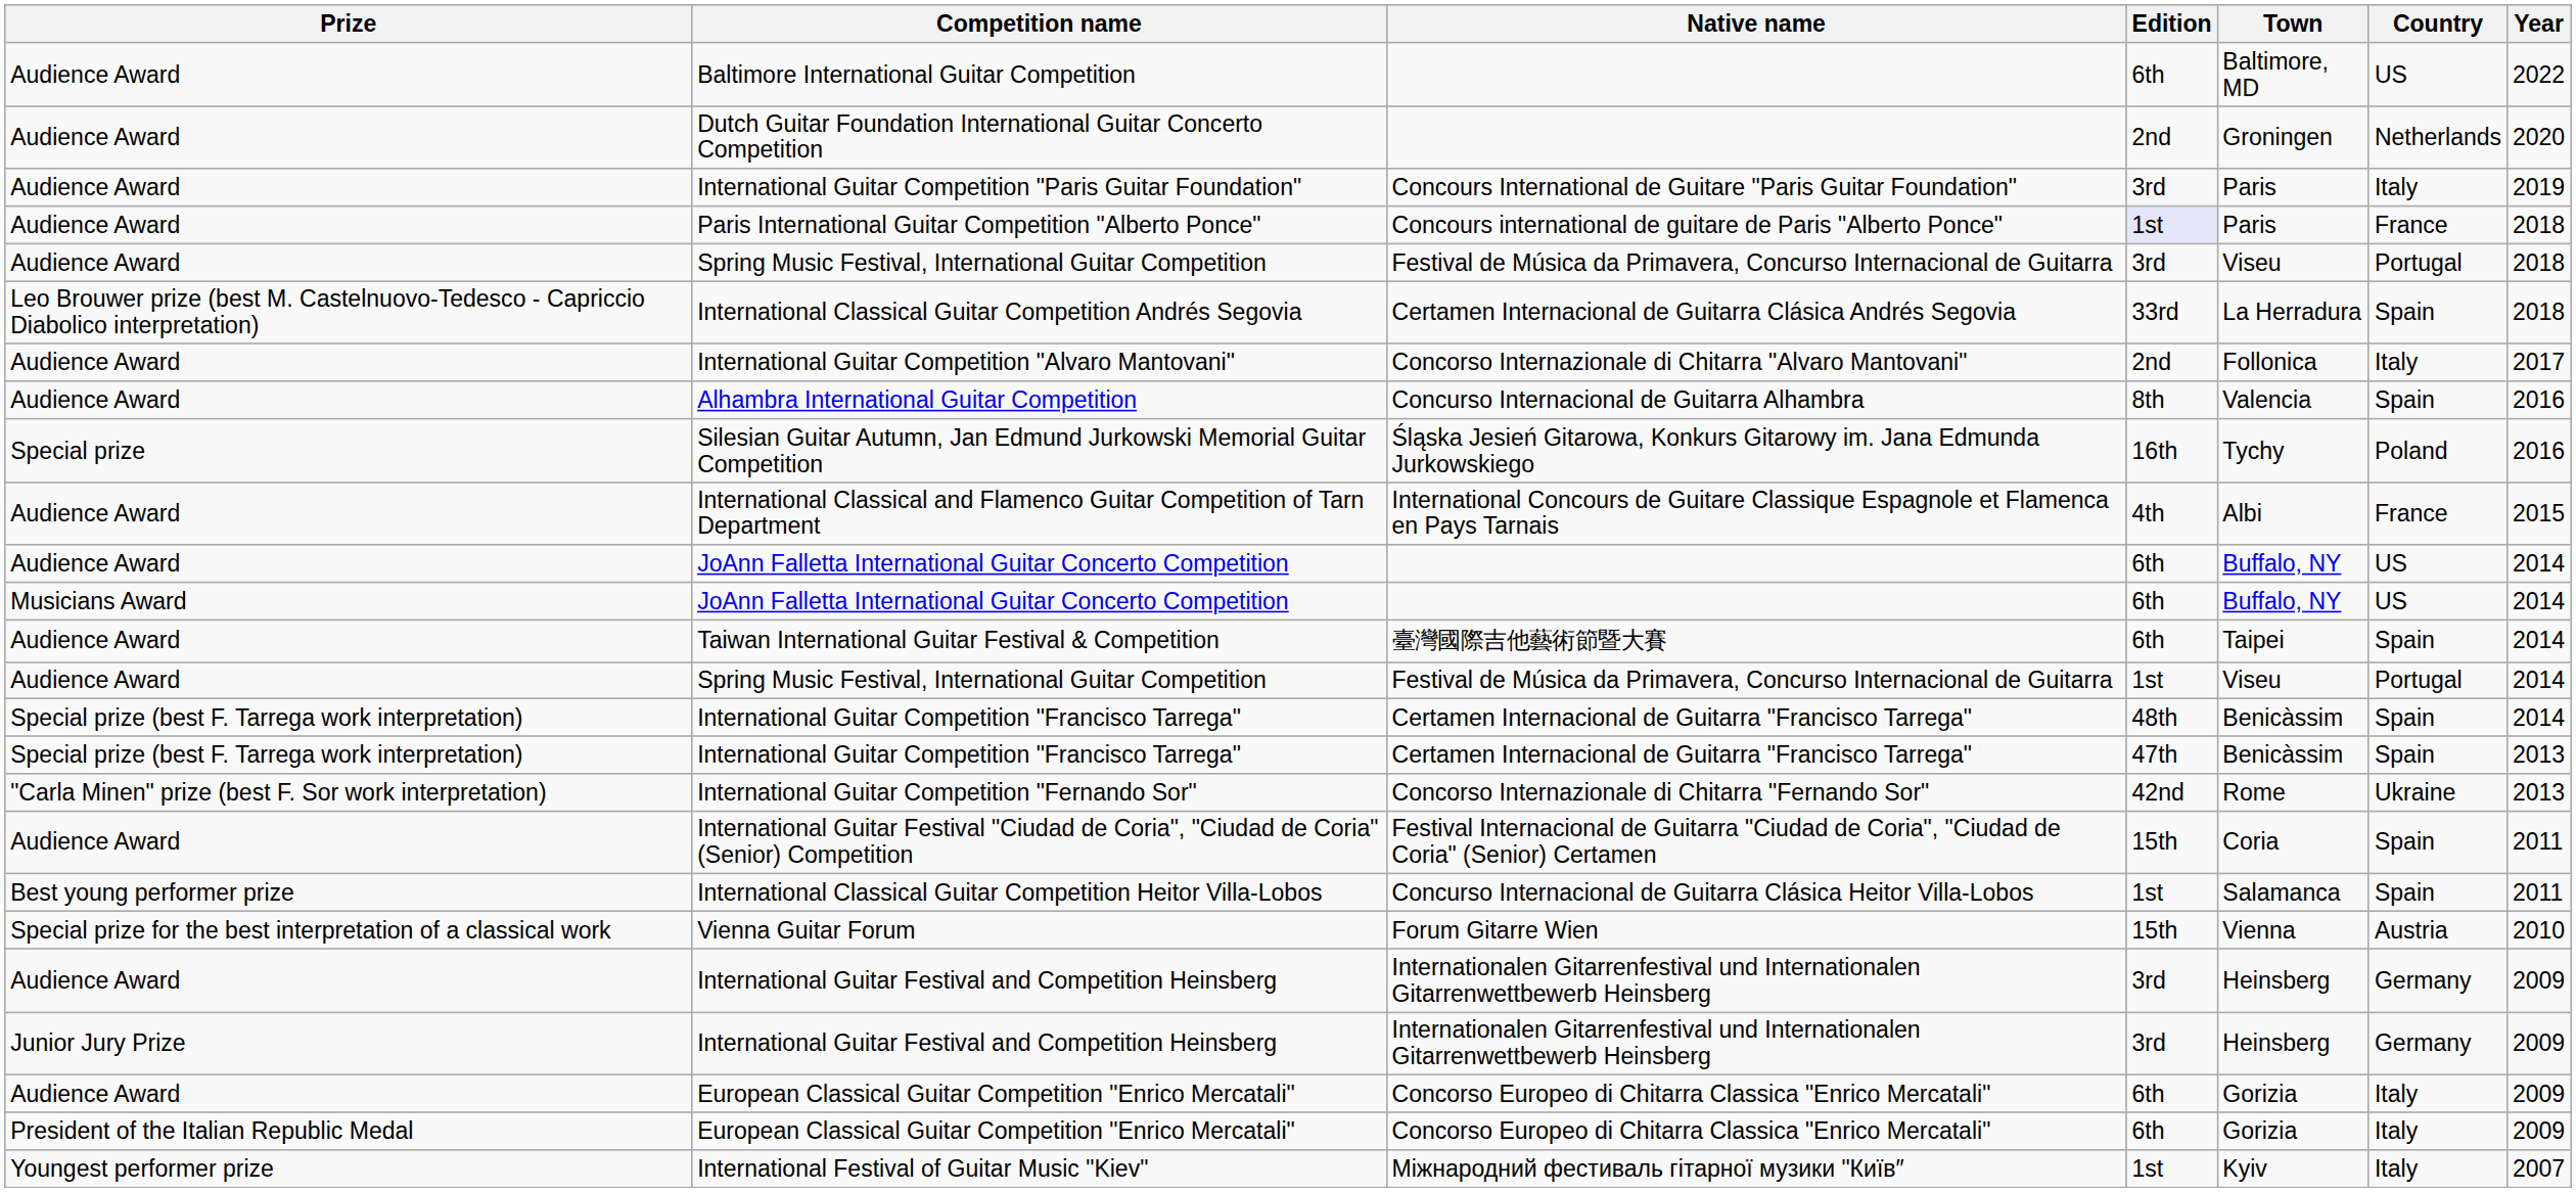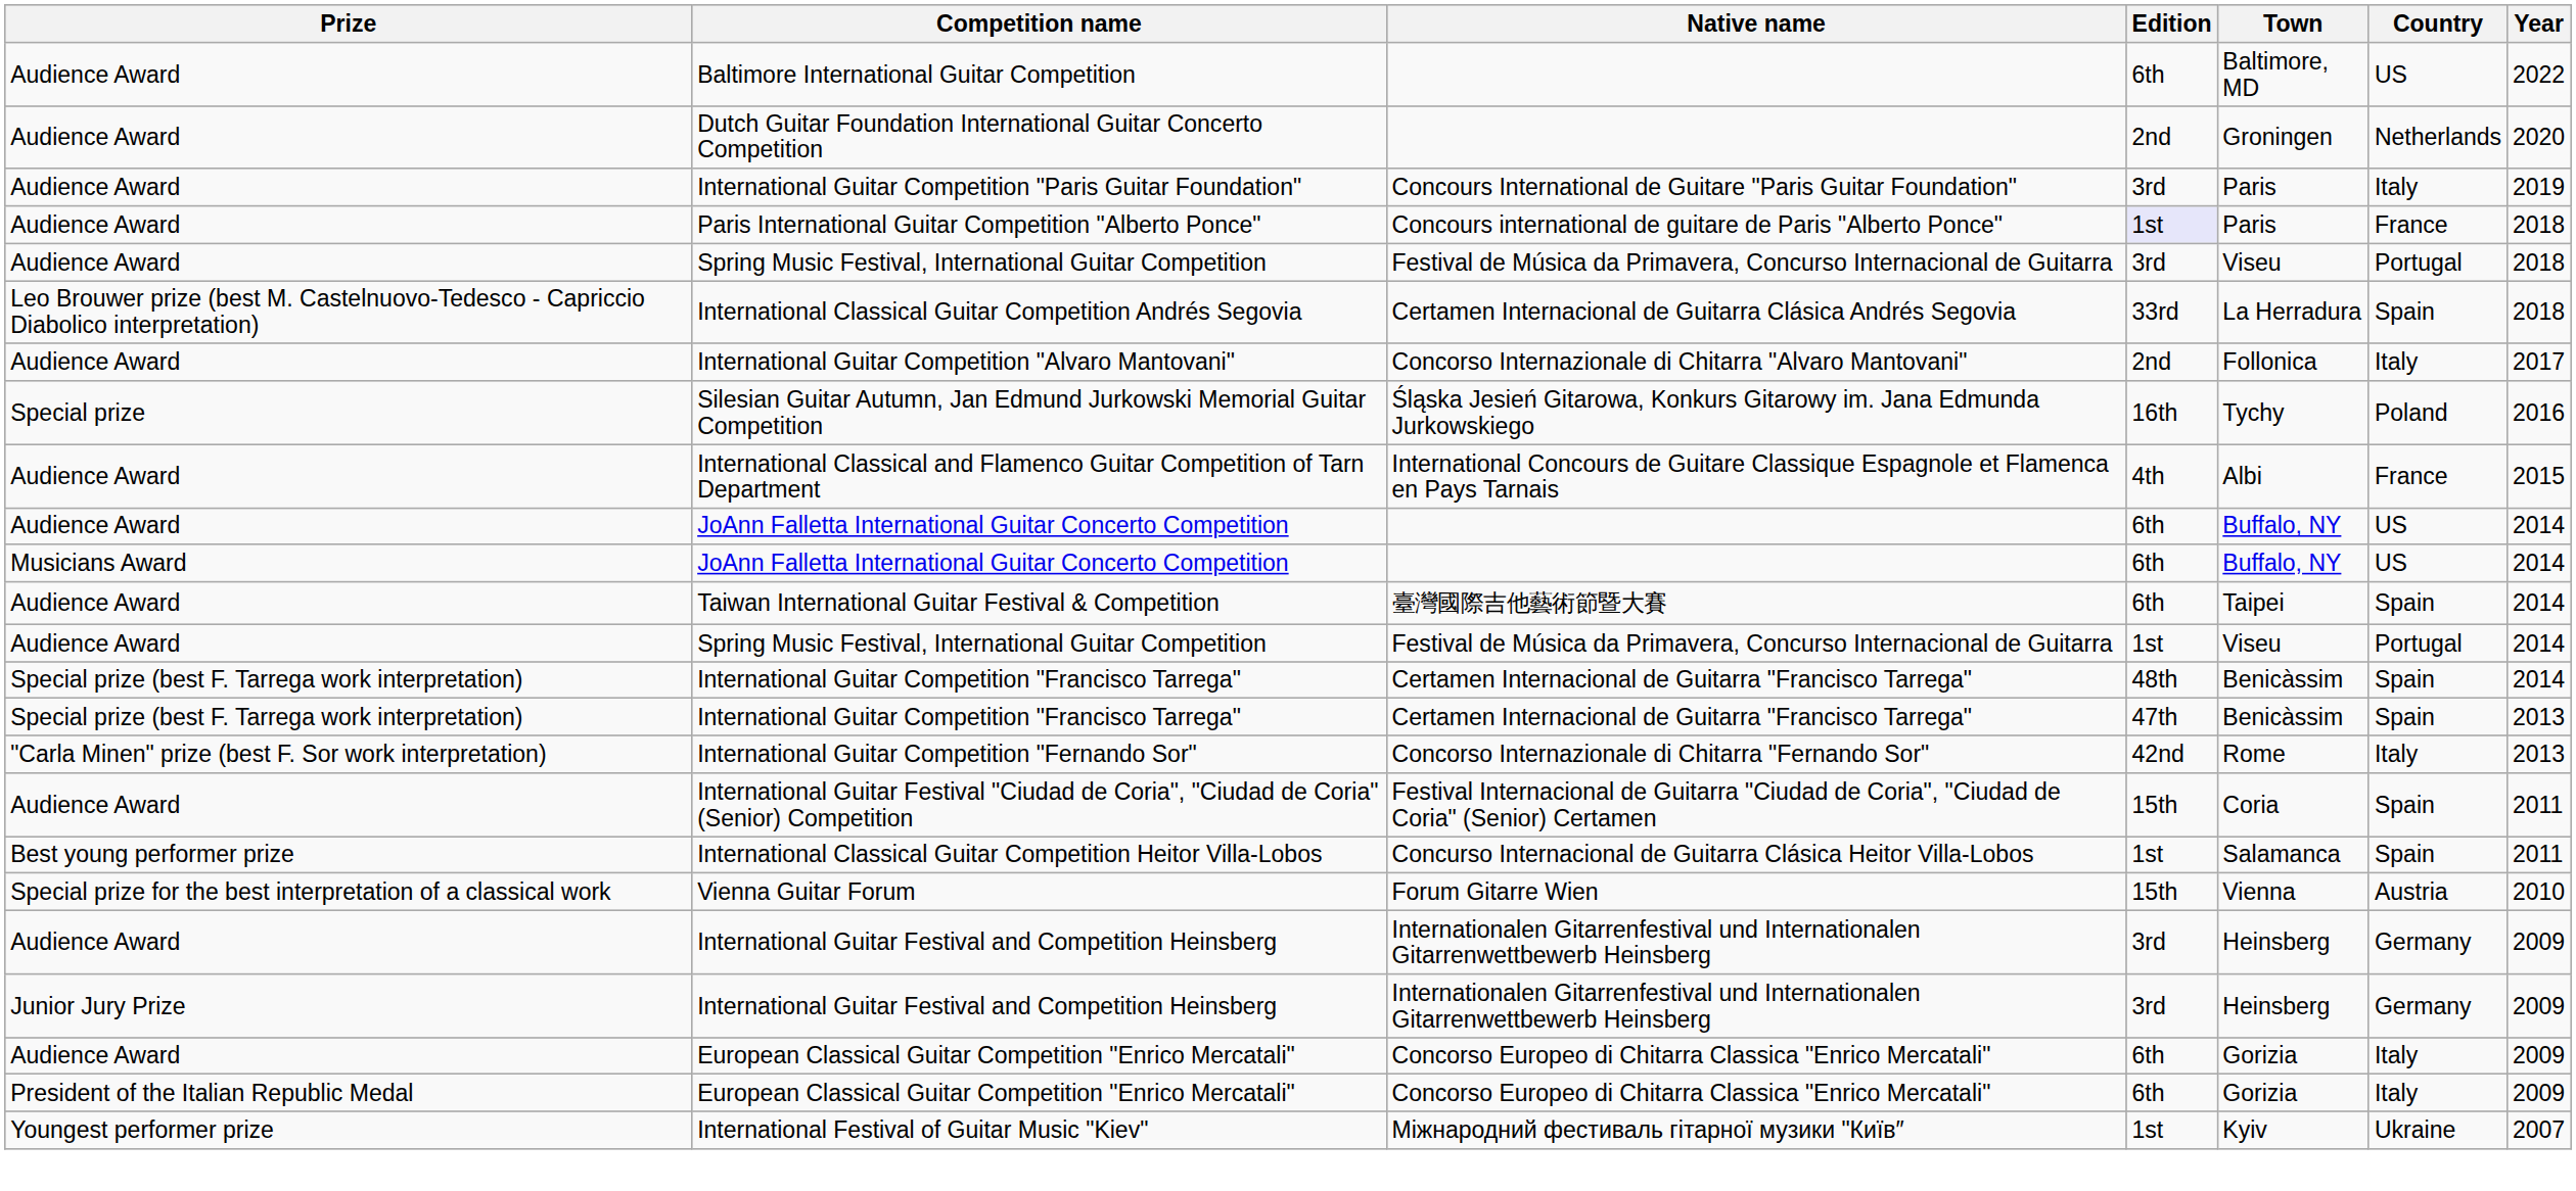 <table class="wikitable sortable" style="font-size: 90%;">
 <tr>
 <th>Prize</th>
 <th>Competition name</th>
 <th>Native name</th>
 <th>Edition</th>
 <th>Town</th>
 <th>Country</th>
 <th>Year</th>
 </tr>
 <tr>
 <td>Audience Award</td>
 <td>Baltimore International Guitar Competition</td>
 <td></td>
 <td>6th</td>
 <td>Baltimore, MD</td>
 <td>US</td>
 <td>2022</td>
 </tr>
 <tr>
 <td>Audience Award</td>
 <td>Dutch Guitar Foundation International Guitar Concerto Competition</td>
 <td></td>
 <td>2nd</td>
 <td>Groningen</td>
 <td>Netherlands</td>
 <td>2020</td>
 </tr>
 <tr>
 <td>Audience Award</td>
 <td>International Guitar Competition "Paris Guitar Foundation"</td>
 <td>Concours International de Guitare "Paris Guitar Foundation"</td>
 <td>3rd</td>
 <td>Paris</td>
 <td>Italy</td>
 <td>2019</td>
 </tr>
 <tr>
 <td>Audience Award</td>
 <td>Paris International Guitar Competition "Alberto Ponce"</td>
 <td>Concours international de guitare de Paris "Alberto Ponce"</td>
 <td style="background: lavender;">1st</td>
 <td>Paris</td>
 <td>France</td>
 <td>2018</td>
 </tr>
 <tr>
 <td>Audience Award</td>
 <td>Spring Music Festival, International Guitar Competition</td>
 <td>Festival de Música da Primavera, Concurso Internacional de Guitarra</td>
 <td>3rd</td>
 <td>Viseu</td>
 <td>Portugal</td>
 <td>2018</td>
 </tr>
 <tr>
 <td>Leo Brouwer prize (best M. Castelnuovo-Tedesco - Capriccio Diabolico interpretation)</td>
 <td>International Classical Guitar Competition Andrés Segovia</td>
 <td>Certamen Internacional de Guitarra Clásica Andrés Segovia</td>
 <td>33rd</td>
 <td>La Herradura</td>
 <td>Spain</td>
 <td>2018</td>
 </tr>
 <tr>
 <td>Audience Award</td>
 <td>International Guitar Competition "Alvaro Mantovani"</td>
 <td>Concorso Internazionale di Chitarra "Alvaro Mantovani"</td>
 <td>2nd</td>
 <td>Follonica</td>
 <td>Italy</td>
 <td>2017</td>
-</tr>
-<tr>
-<td>Audience Award</td>
-<td><a href='#'>Alhambra International Guitar Competition</a></td>
-<td>Concurso Internacional de Guitarra Alhambra</td>
-<td>8th</td>
-<td>Valencia</td>
-<td>Spain</td>
-<td>2016</td>
 </tr>
 <tr>
 <td>Special prize</td>
 <td>Silesian Guitar Autumn, Jan Edmund Jurkowski Memorial Guitar Competition</td>
 <td>Śląska Jesień Gitarowa, Konkurs Gitarowy im. Jana Edmunda Jurkowskiego</td>
 <td>16th</td>
 <td>Tychy</td>
 <td>Poland</td>
 <td>2016</td>
 </tr>
 <tr>
 <td>Audience Award</td>
 <td>International Classical and Flamenco Guitar Competition of Tarn Department</td>
 <td>International Concours de Guitare Classique Espagnole et Flamenca en Pays Tarnais</td>
 <td>4th</td>
 <td>Albi</td>
 <td>France</td>
 <td>2015</td>
 </tr>
 <tr>
 <td>Audience Award</td>
 <td><a href='#'>JoAnn Falletta International Guitar Concerto Competition</a></td>
 <td></td>
 <td>6th</td>
 <td><a href='#'>Buffalo, NY</a></td>
 <td>US</td>
 <td>2014</td>
 </tr>
 <tr>
 <td>Musicians Award</td>
 <td><a href='#'>JoAnn Falletta International Guitar Concerto Competition</a></td>
 <td></td>
 <td>6th</td>
 <td><a href='#'>Buffalo, NY</a></td>
 <td>US</td>
 <td>2014</td>
 </tr>
 <tr>
 <td>Audience Award</td>
 <td>Taiwan International Guitar Festival & Competition</td>
 <td>臺灣國際吉他藝術節暨大賽</td>
 <td>6th</td>
 <td>Taipei</td>
 <td>Spain</td>
 <td>2014</td>
 </tr>
 <tr>
 <td>Audience Award</td>
 <td>Spring Music Festival, International Guitar Competition</td>
 <td>Festival de Música da Primavera, Concurso Internacional de Guitarra</td>
 <td>1st</td>
 <td>Viseu</td>
 <td>Portugal</td>
 <td>2014</td>
 </tr>
 <tr>
 <td>Special prize (best F. Tarrega work interpretation)</td>
 <td>International Guitar Competition "Francisco Tarrega"</td>
 <td>Certamen Internacional de Guitarra "Francisco Tarrega"</td>
 <td>48th</td>
 <td>Benicàssim</td>
 <td>Spain</td>
 <td>2014</td>
 </tr>
 <tr>
 <td>Special prize (best F. Tarrega work interpretation)</td>
 <td>International Guitar Competition "Francisco Tarrega"</td>
 <td>Certamen Internacional de Guitarra "Francisco Tarrega"</td>
 <td>47th</td>
 <td>Benicàssim</td>
 <td>Spain</td>
 <td>2013</td>
 </tr>
 <tr>
 <td>"Carla Minen" prize (best F. Sor work interpretation)</td>
 <td>International Guitar Competition "Fernando Sor"</td>
 <td>Concorso Internazionale di Chitarra "Fernando Sor"</td>
 <td>42nd</td>
 <td>Rome</td>
-<td>Ukraine</td>
+<td>Italy</td>
 <td>2013</td>
 </tr>
 <tr>
 <td>Audience Award</td>
 <td>International Guitar Festival "Ciudad de Coria", "Ciudad de Coria" (Senior) Competition</td>
 <td>Festival Internacional de Guitarra "Ciudad de Coria", "Ciudad de Coria" (Senior) Certamen</td>
 <td>15th</td>
 <td>Coria</td>
 <td>Spain</td>
 <td>2011</td>
 </tr>
 <tr>
 <td>Best young performer prize</td>
 <td>International Classical Guitar Competition Heitor Villa-Lobos</td>
 <td>Concurso Internacional de Guitarra Clásica Heitor Villa-Lobos</td>
 <td>1st</td>
 <td>Salamanca</td>
 <td>Spain</td>
 <td>2011</td>
 </tr>
 <tr>
 <td>Special prize for the best interpretation of a classical work</td>
 <td>Vienna Guitar Forum</td>
 <td>Forum Gitarre Wien</td>
 <td>15th</td>
 <td>Vienna</td>
 <td>Austria</td>
 <td>2010</td>
 </tr>
 <tr>
 <td>Audience Award</td>
 <td>International Guitar Festival and Competition Heinsberg</td>
 <td>Internationalen Gitarrenfestival und Internationalen Gitarrenwettbewerb Heinsberg</td>
 <td>3rd</td>
 <td>Heinsberg</td>
 <td>Germany</td>
 <td>2009</td>
 </tr>
 <tr>
 <td>Junior Jury Prize</td>
 <td>International Guitar Festival and Competition Heinsberg</td>
 <td>Internationalen Gitarrenfestival und Internationalen Gitarrenwettbewerb Heinsberg</td>
 <td>3rd</td>
 <td>Heinsberg</td>
 <td>Germany</td>
 <td>2009</td>
 </tr>
 <tr>
 <td>Audience Award</td>
 <td>European Classical Guitar Competition "Enrico Mercatali"</td>
 <td>Concorso Europeo di Chitarra Classica "Enrico Mercatali"</td>
 <td>6th</td>
 <td>Gorizia</td>
 <td>Italy</td>
 <td>2009</td>
 </tr>
 <tr>
 <td>President of the Italian Republic Medal</td>
 <td>European Classical Guitar Competition "Enrico Mercatali"</td>
 <td>Concorso Europeo di Chitarra Classica "Enrico Mercatali"</td>
 <td>6th</td>
 <td>Gorizia</td>
 <td>Italy</td>
 <td>2009</td>
 </tr>
 <tr>
 <td>Youngest performer prize</td>
 <td>International Festival of Guitar Music "Kiev"</td>
 <td>Міжнародний фестиваль гітарної музики "Київ″</td>
 <td>1st</td>
 <td>Kyiv</td>
-<td>Italy</td>
+<td>Ukraine</td>
 <td>2007</td>
 </tr>
 </table>
